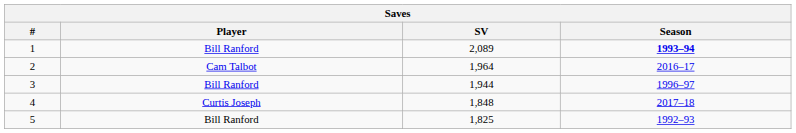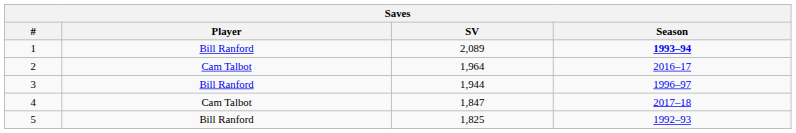 <table class="wikitable" style="text-align: center; font-size: 95%" width="70%">
 <tr>
 <th colspan="4">Saves</th>
 </tr>
 <tr>
 <th>#</th>
 <th>Player</th>
 <th>SV</th>
 <th>Season</th>
 </tr>
 <tr>
 <td>1</td>
 <td><a href='#'>Bill Ranford</a></td>
 <td>2,089</td>
 <td><strong><a href='#'>1993–94</a></strong></td>
 </tr>
 <tr>
 <td>2</td>
 <td><a href='#'>Cam Talbot</a></td>
 <td>1,964</td>
 <td><a href='#'>2016–17</a></td>
 </tr>
 <tr>
 <td>3</td>
 <td><a href='#'>Bill Ranford</a></td>
 <td>1,944</td>
 <td><a href='#'>1996–97</a></td>
 </tr>
 <tr>
 <td>4</td>
-<td><a href='#'>Curtis Joseph</a></td>
-<td>1,848</td>
+<td>Cam Talbot</td>
+<td>1,847</td>
 <td><a href='#'>2017–18</a></td>
 </tr>
 <tr>
 <td>5</td>
 <td>Bill Ranford</td>
 <td>1,825</td>
 <td><a href='#'>1992–93</a></td>
 </tr>
 </table>
